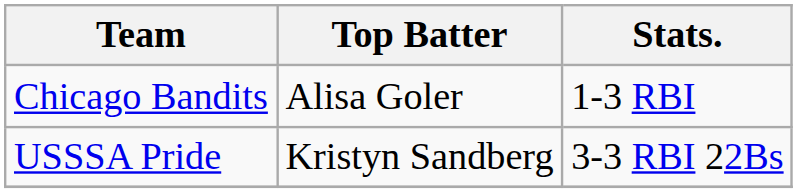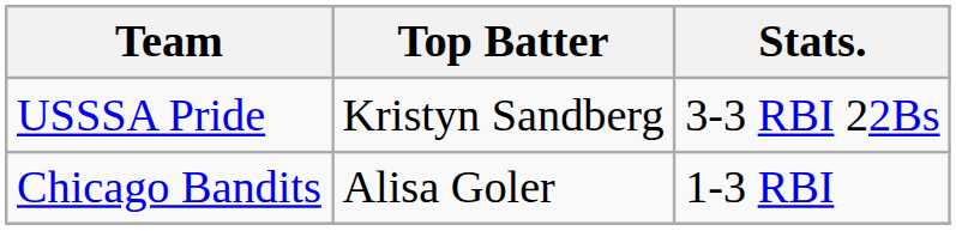 <table class="wikitable">
 <tr>
 <th>Team</th>
 <th>Top Batter</th>
 <th>Stats.</th>
 </tr>
 <tr>
+<td><a href='#'>USSSA Pride</a></td>
+<td>Kristyn Sandberg</td>
+<td>3-3 <a href='#'>RBI</a> 2<a href='#'>2Bs</a></td>
+</tr>
+<tr>
 <td><a href='#'>Chicago Bandits</a></td>
 <td>Alisa Goler</td>
 <td>1-3 <a href='#'>RBI</a></td>
 </tr>
 <tr>
-<td><a href='#'>USSSA Pride</a></td>
-<td>Kristyn Sandberg</td>
-<td>3-3 <a href='#'>RBI</a> 2<a href='#'>2Bs</a></td>
-</tr>
-<tr>
 </tr>
 </table>
